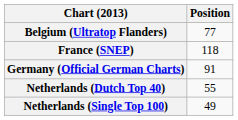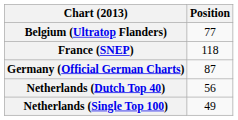 <table class="wikitable sortable plainrowheaders">
 <tr>
 <th>Chart (2013)</th>
 <th>Position</th>
 </tr>
 <tr>
 <th scope="row">Belgium (<a href='#'>Ultratop</a> Flanders)</th>
 <td style="text-align:center;">77</td>
 </tr>
 <tr>
 <th scope="row">France (<a href='#'>SNEP</a>)</th>
 <td style="text-align:center;">118</td>
 </tr>
 <tr>
 <th scope="row">Germany (<a href='#'>Official German Charts</a>)</th>
-<td style="text-align:center;">91</td>
+<td style="text-align:center;">87</td>
 </tr>
 <tr>
 <th scope="row">Netherlands (<a href='#'>Dutch Top 40</a>)</th>
-<td style="text-align:center;">55</td>
+<td style="text-align:center;">56</td>
 </tr>
 <tr>
 <th scope="row">Netherlands (<a href='#'>Single Top 100</a>)</th>
 <td style="text-align:center;">49</td>
 </tr>
 </table>
